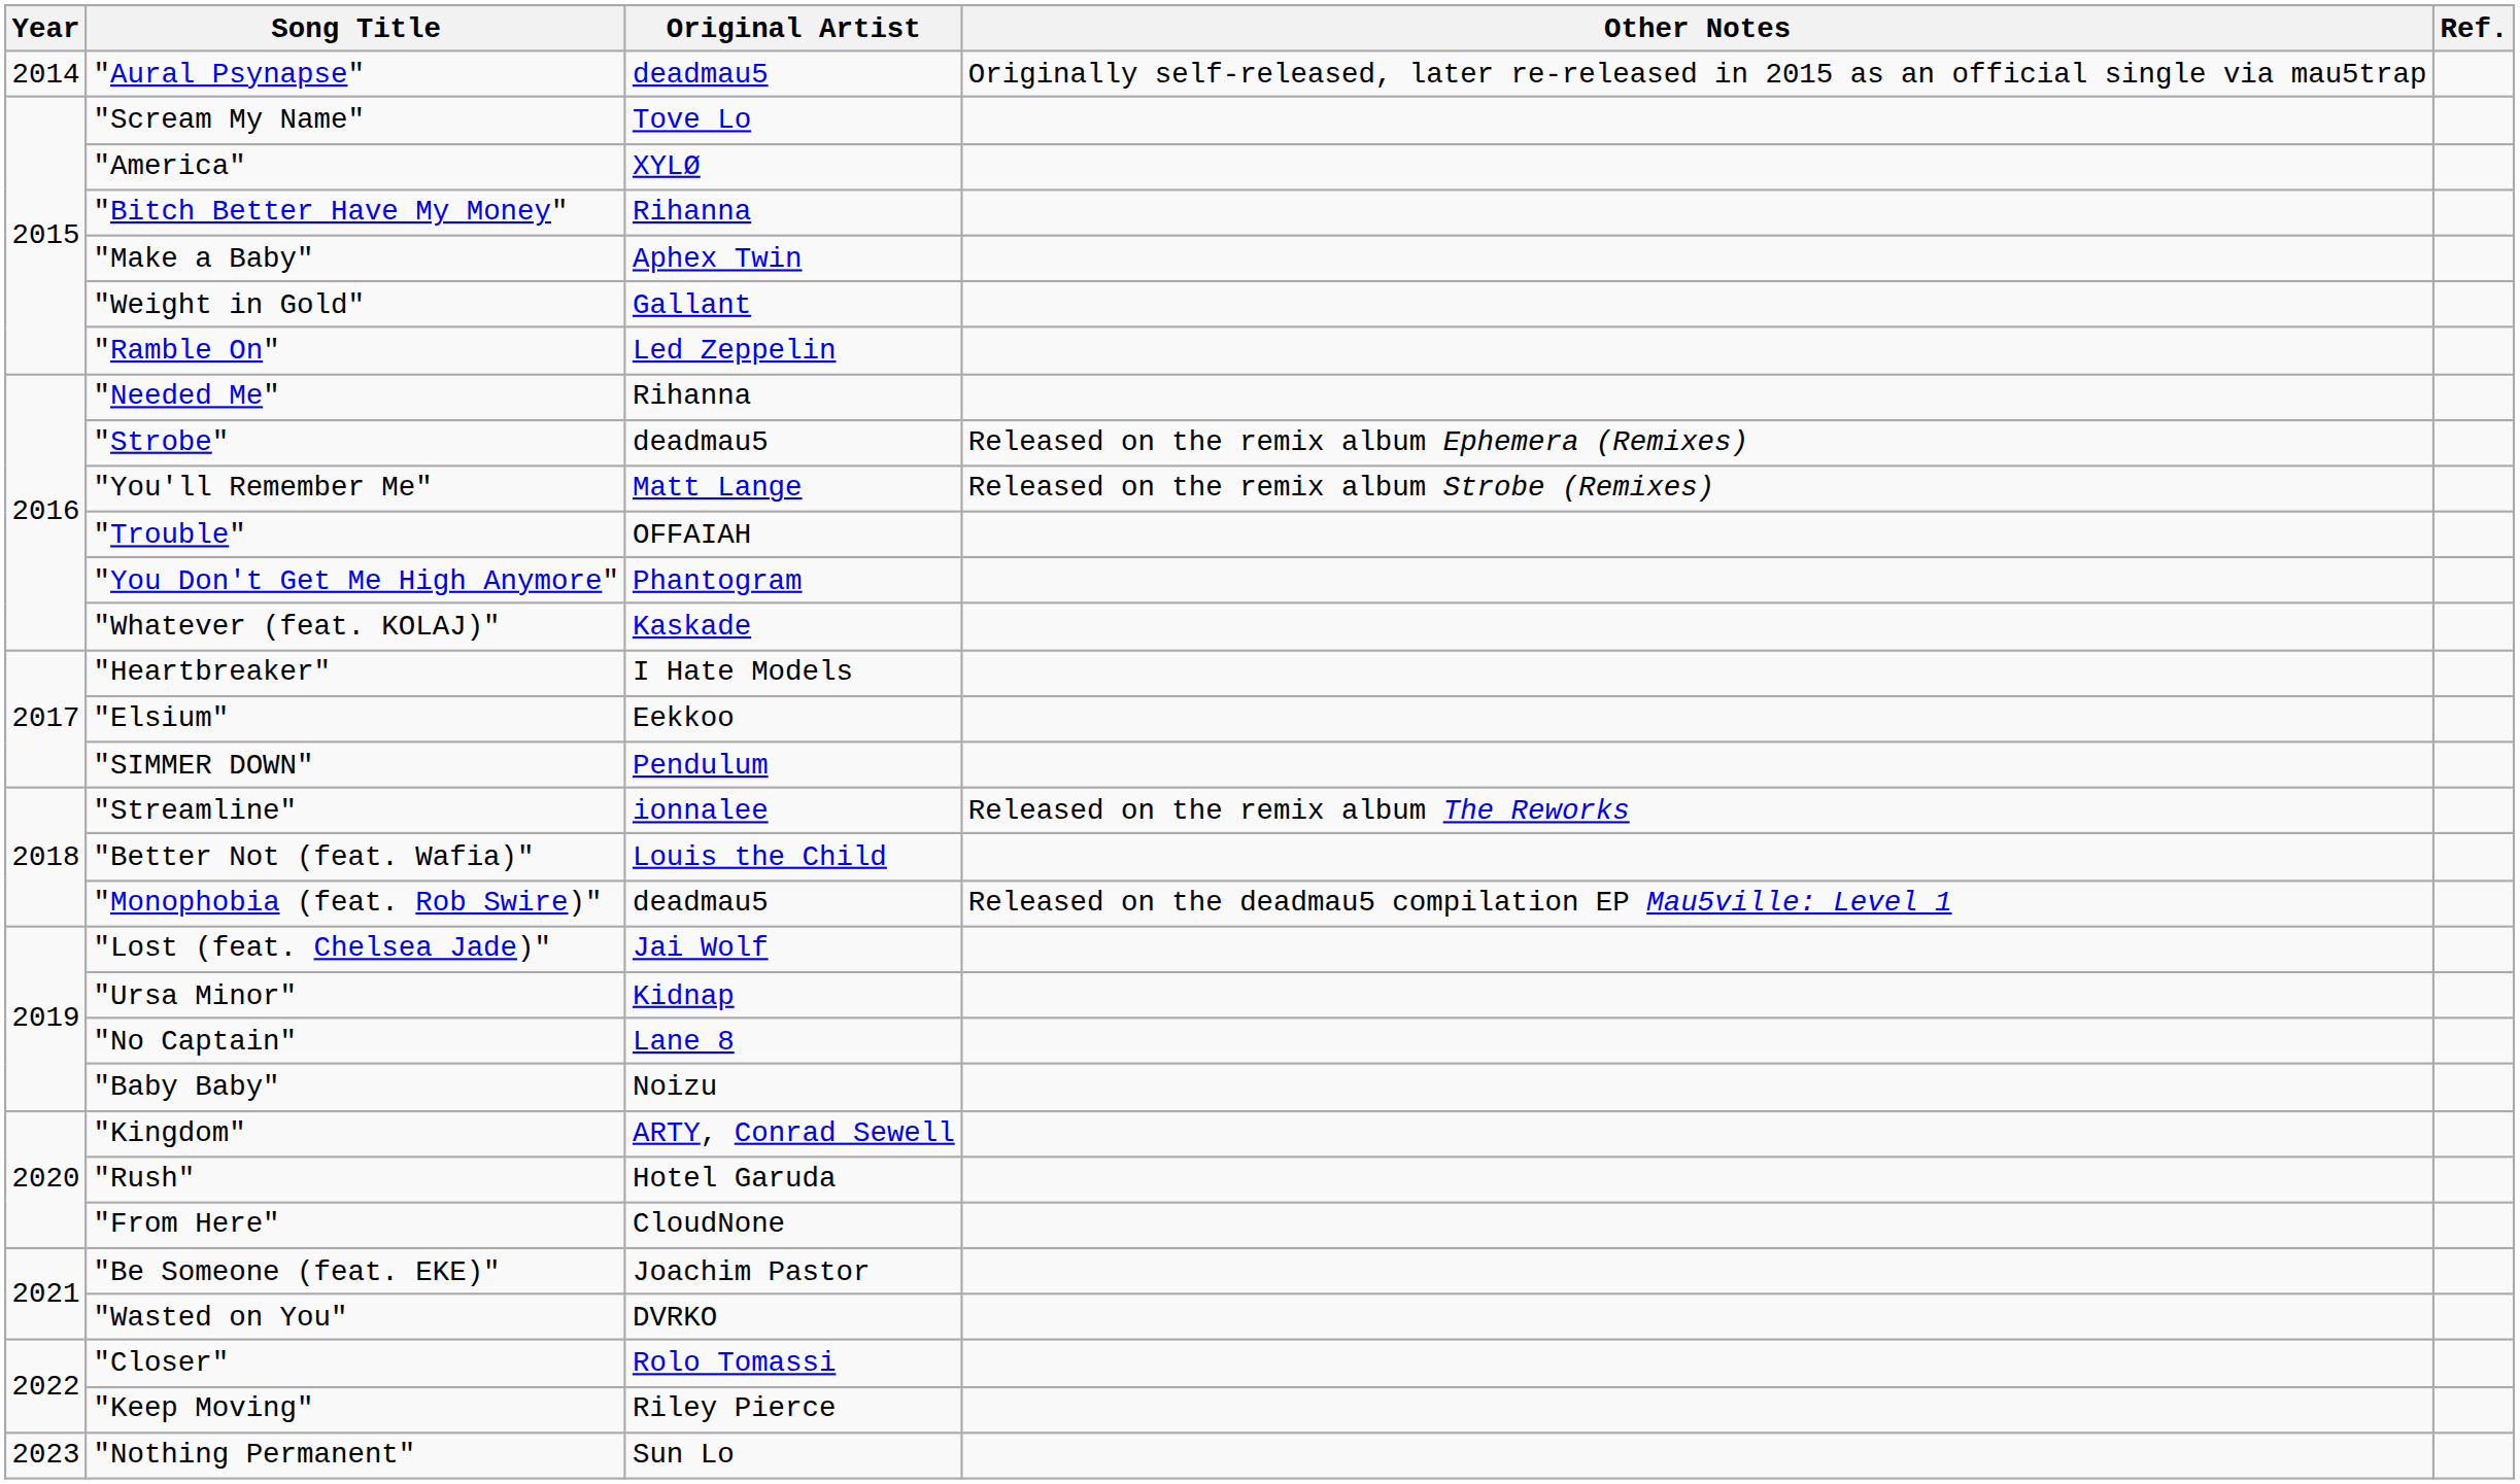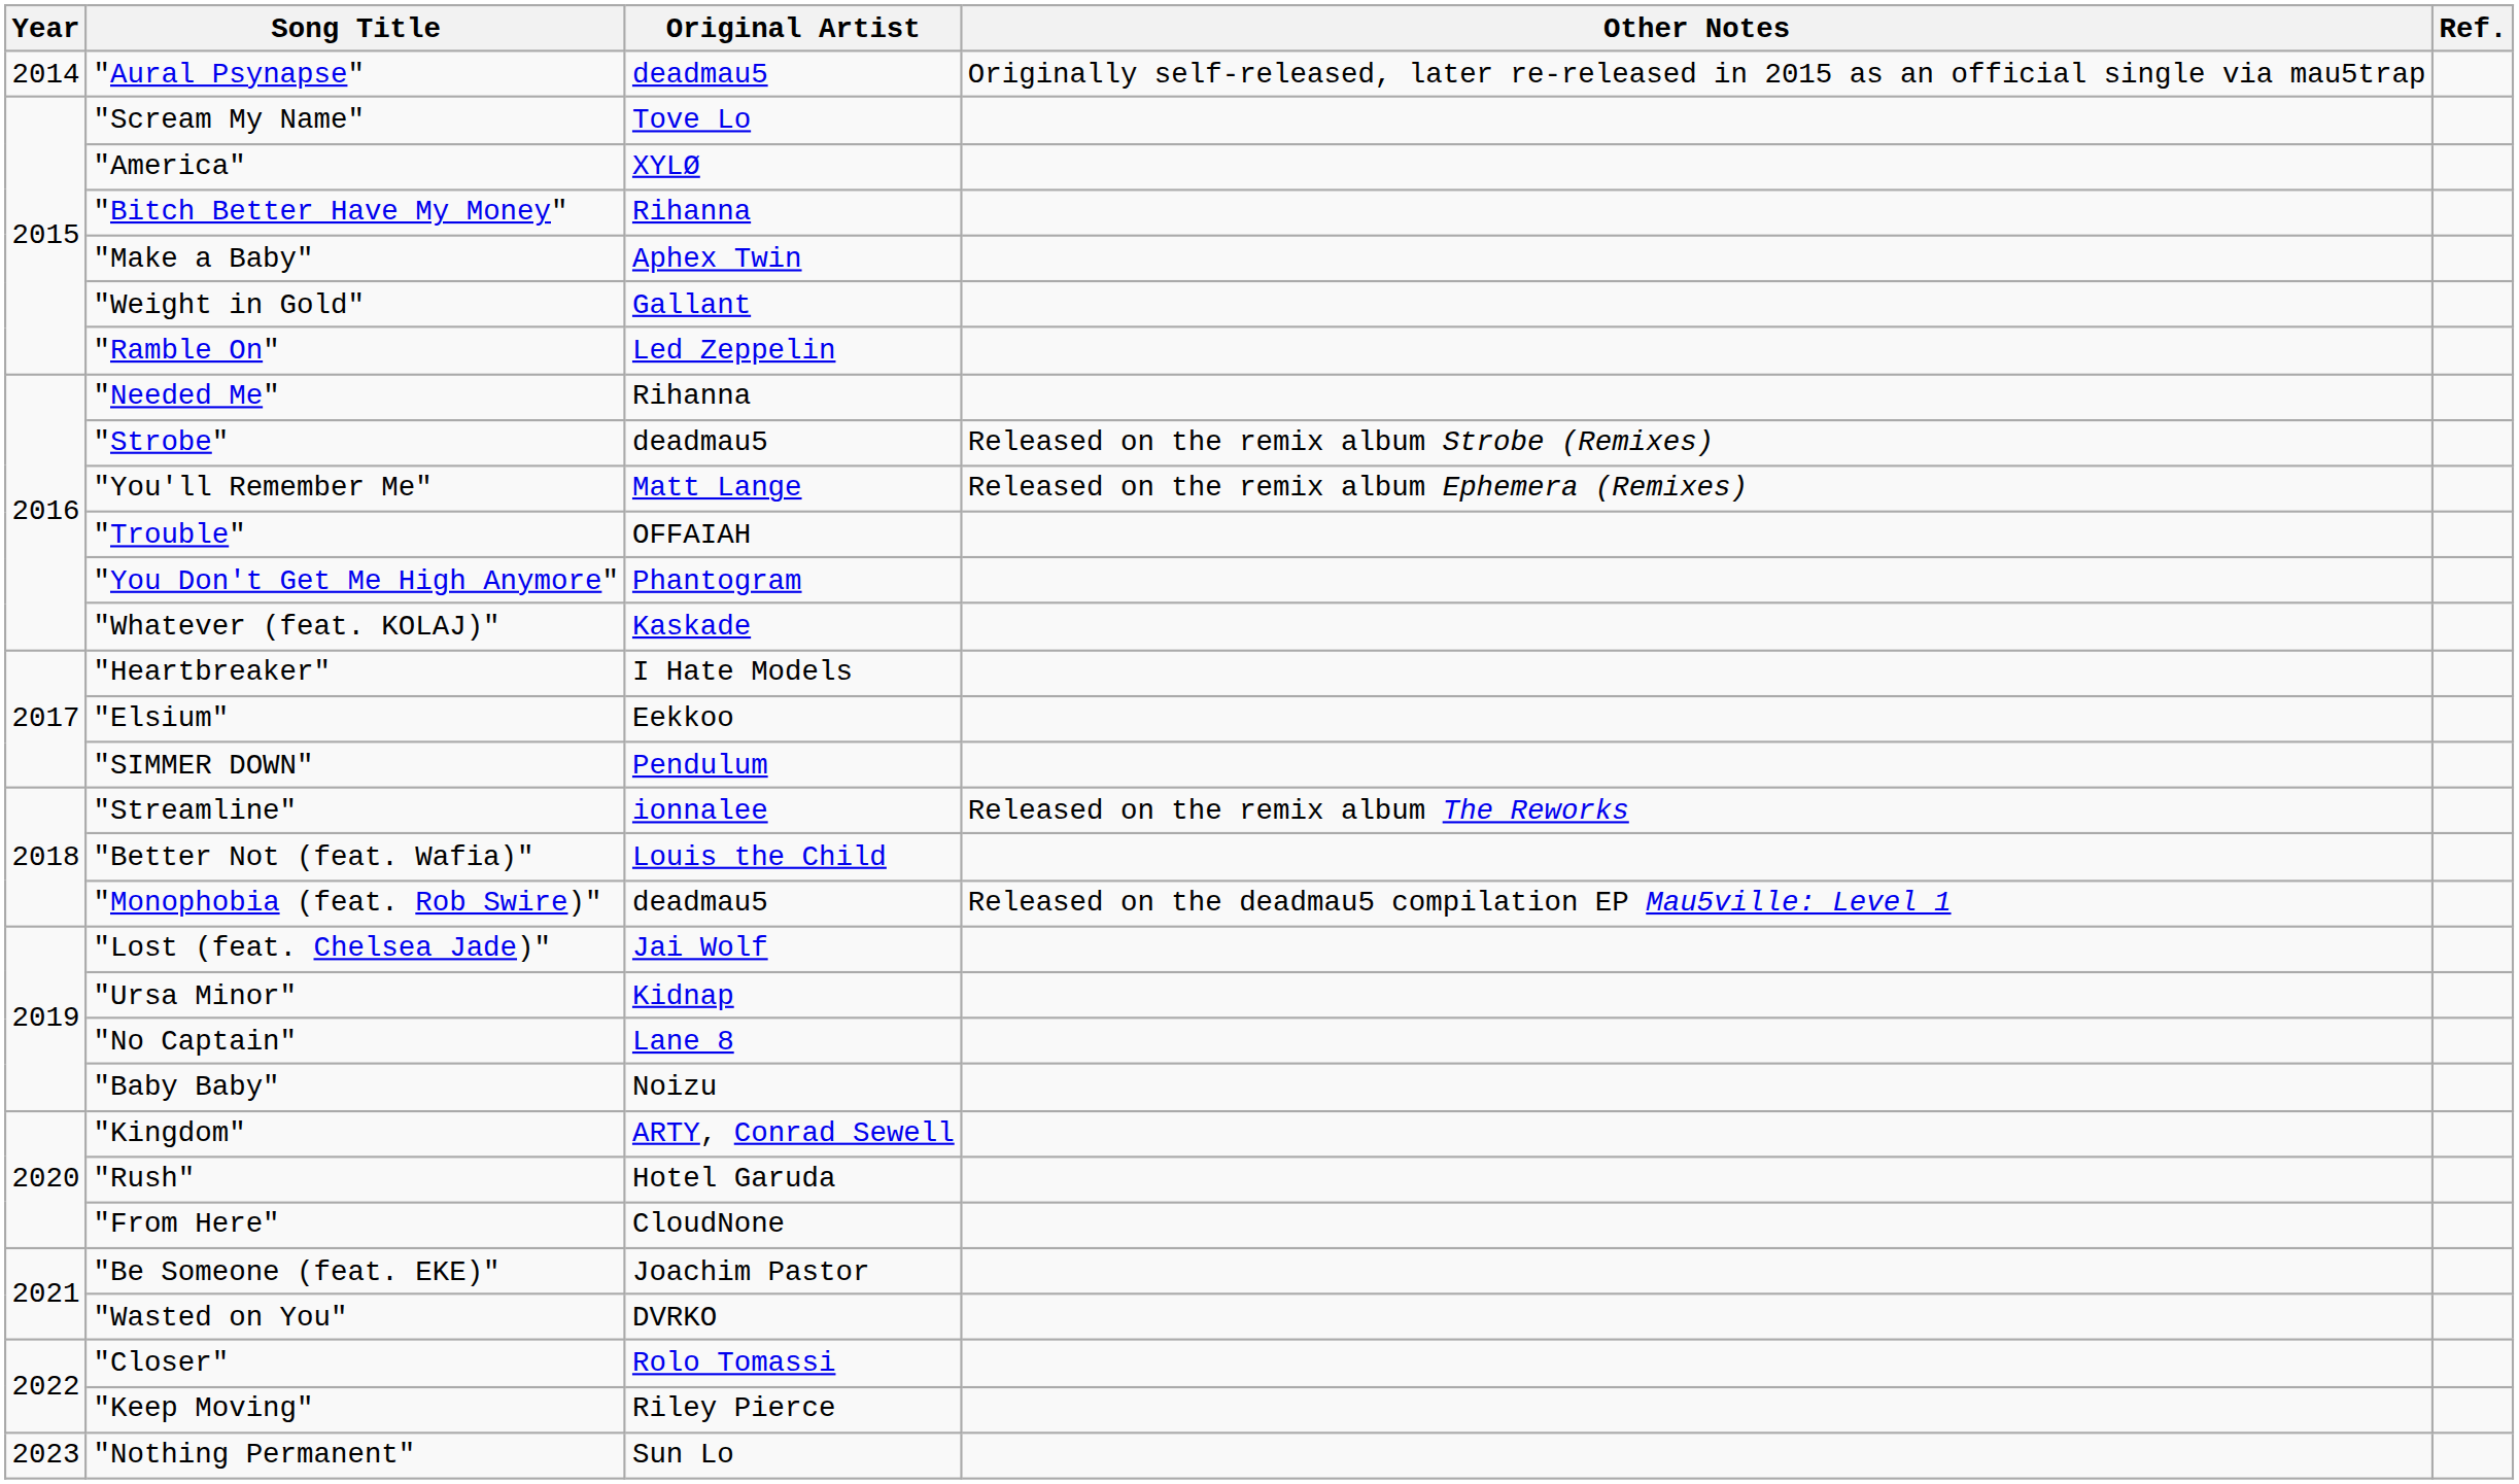 <table class="wikitable">
 <tr>
 <th>Year</th>
 <th>Song Title</th>
 <th>Original Artist</th>
 <th>Other Notes</th>
 <th>Ref.</th>
 </tr>
 <tr>
 <td>2014</td>
 <td>"<a href='#'>Aural Psynapse</a>"</td>
 <td><a href='#'>deadmau5</a></td>
 <td>Originally self-released, later re-released in 2015 as an official single via mau5trap</td>
 <td></td>
 </tr>
 <tr>
 <td rowspan="6">2015</td>
 <td>"Scream My Name"</td>
 <td><a href='#'>Tove Lo</a></td>
 <td></td>
 <td></td>
 </tr>
 <tr>
 <td>"America"</td>
 <td><a href='#'>XYLØ</a></td>
 <td></td>
 <td></td>
 </tr>
 <tr>
 <td>"<a href='#'>Bitch Better Have My Money</a>"</td>
 <td><a href='#'>Rihanna</a></td>
 <td></td>
 <td></td>
 </tr>
 <tr>
 <td>"Make a Baby"</td>
 <td><a href='#'>Aphex Twin</a></td>
 <td></td>
 <td></td>
 </tr>
 <tr>
 <td>"Weight in Gold"</td>
 <td><a href='#'>Gallant</a></td>
 <td></td>
 <td></td>
 </tr>
 <tr>
 <td>"<a href='#'>Ramble On</a>"</td>
 <td><a href='#'>Led Zeppelin</a></td>
 <td></td>
 <td></td>
 </tr>
 <tr>
 <td rowspan="6">2016</td>
 <td>"<a href='#'>Needed Me</a>"</td>
 <td>Rihanna</td>
 <td></td>
 <td></td>
 </tr>
 <tr>
 <td>"<a href='#'>Strobe</a>"</td>
 <td>deadmau5</td>
-<td>Released on the remix album <em>Ephemera (Remixes)</em></td>
+<td>Released on the remix album <em>Strobe (Remixes)</em></td>
 <td></td>
 </tr>
 <tr>
 <td>"You'll Remember Me"</td>
 <td><a href='#'>Matt Lange</a></td>
-<td>Released on the remix album <em>Strobe (Remixes)</em></td>
+<td>Released on the remix album <em>Ephemera (Remixes)</em></td>
 <td></td>
 </tr>
 <tr>
 <td>"<a href='#'>Trouble</a>"</td>
 <td>OFFAIAH</td>
 <td></td>
 <td></td>
 </tr>
 <tr>
 <td>"<a href='#'>You Don't Get Me High Anymore</a>"</td>
 <td><a href='#'>Phantogram</a></td>
 <td></td>
 <td></td>
 </tr>
 <tr>
 <td>"Whatever (feat. KOLAJ)"</td>
 <td><a href='#'>Kaskade</a></td>
 <td></td>
 <td></td>
 </tr>
 <tr>
 <td rowspan="3">2017</td>
 <td>"Heartbreaker"</td>
 <td>I Hate Models</td>
 <td></td>
 <td></td>
 </tr>
 <tr>
 <td>"Elsium"</td>
 <td>Eekkoo</td>
 <td></td>
 <td></td>
 </tr>
 <tr>
 <td>"SIMMER DOWN"</td>
 <td><a href='#'>Pendulum</a></td>
 <td></td>
 <td></td>
 </tr>
 <tr>
 <td rowspan="3">2018</td>
 <td>"Streamline"</td>
 <td><a href='#'>ionnalee</a></td>
 <td>Released on the remix album <em><a href='#'>The Reworks</a></em></td>
 <td></td>
 </tr>
 <tr>
 <td>"Better Not (feat. Wafia)"</td>
 <td><a href='#'>Louis the Child</a></td>
 <td></td>
 <td></td>
 </tr>
 <tr>
 <td>"<a href='#'>Monophobia</a> (feat. <a href='#'>Rob Swire</a>)"</td>
 <td>deadmau5</td>
 <td>Released on the deadmau5 compilation EP <em><a href='#'>Mau5ville: Level 1</a></em></td>
 <td></td>
 </tr>
 <tr>
 <td rowspan="4">2019</td>
 <td>"Lost (feat. <a href='#'>Chelsea Jade</a>)"</td>
 <td><a href='#'>Jai Wolf</a></td>
 <td></td>
 <td></td>
 </tr>
 <tr>
 <td>"Ursa Minor"</td>
 <td><a href='#'>Kidnap</a></td>
 <td></td>
 <td></td>
 </tr>
 <tr>
 <td>"No Captain"</td>
 <td><a href='#'>Lane 8</a></td>
 <td></td>
 <td></td>
 </tr>
 <tr>
 <td>"Baby Baby"</td>
 <td>Noizu</td>
 <td></td>
 <td></td>
 </tr>
 <tr>
 <td rowspan="3">2020</td>
 <td>"Kingdom"</td>
 <td><a href='#'>ARTY</a>, <a href='#'>Conrad Sewell</a></td>
 <td></td>
 <td></td>
 </tr>
 <tr>
 <td>"Rush"</td>
 <td>Hotel Garuda</td>
 <td></td>
 <td></td>
 </tr>
 <tr>
 <td>"From Here"</td>
 <td>CloudNone</td>
 <td></td>
 <td></td>
 </tr>
 <tr>
 <td rowspan="2">2021</td>
 <td>"Be Someone (feat. EKE)"</td>
 <td>Joachim Pastor</td>
 <td></td>
 <td></td>
 </tr>
 <tr>
 <td>"Wasted on You"</td>
 <td>DVRKO</td>
 <td></td>
 </tr>
 <tr>
 <td rowspan="2">2022</td>
 <td>"Closer"</td>
 <td><a href='#'>Rolo Tomassi</a></td>
 <td></td>
 <td></td>
 </tr>
 <tr>
 <td>"Keep Moving"</td>
 <td>Riley Pierce</td>
 <td></td>
 <td></td>
 </tr>
 <tr>
 <td>2023</td>
 <td>"Nothing Permanent"</td>
 <td>Sun Lo</td>
 <td></td>
 <td></td>
 </tr>
 </table>
